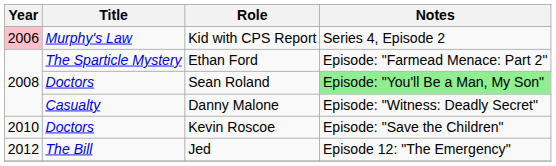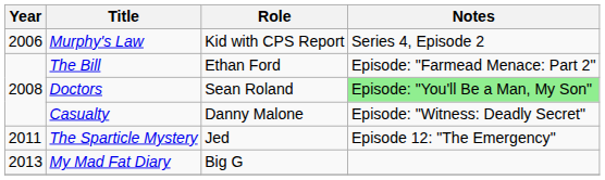 <table class="wikitable">
 <tr>
 <th>Year</th>
 <th>Title</th>
 <th>Role</th>
 <th>Notes</th>
 </tr>
 <tr>
-<td style="background: pink;">2006</td>
+<td>2006</td>
 <td><em><a href='#'>Murphy's Law</a></em></td>
 <td>Kid with CPS Report</td>
 <td>Series 4, Episode 2</td>
 </tr>
 <tr>
 <td rowspan=3>2008</td>
-<td><em><a href='#'>The Sparticle Mystery</a></em></td>
+<td><em><a href='#'>The Bill</a></em></td>
 <td>Ethan Ford</td>
 <td>Episode: "Farmead Menace: Part 2"</td>
 </tr>
 <tr>
 <td><em><a href='#'>Doctors</a></em></td>
 <td>Sean Roland</td>
 <td style="background: lightgreen;">Episode: "You'll Be a Man, My Son"</td>
 </tr>
 <tr>
 <td><em><a href='#'>Casualty</a></em></td>
 <td>Danny Malone</td>
 <td>Episode: "Witness: Deadly Secret"</td>
 </tr>
 <tr>
-<td>2010</td>
-<td><em><a href='#'>Doctors</a></em></td>
-<td>Kevin Roscoe</td>
-<td>Episode: "Save the Children"</td>
-</tr>
-<tr>
-<td>2012</td>
-<td><em><a href='#'>The Bill</a></em></td>
+<td>2011</td>
+<td><em><a href='#'>The Sparticle Mystery</a></em></td>
 <td>Jed</td>
 <td>Episode 12: "The Emergency"</td>
 </tr>
 <tr>
+<td>2013</td>
+<td><em><a href='#'>My Mad Fat Diary</a></em></td>
+<td>Big G</td>
+<td></td>
+</tr>
+<tr>
 </tr>
 </table>
